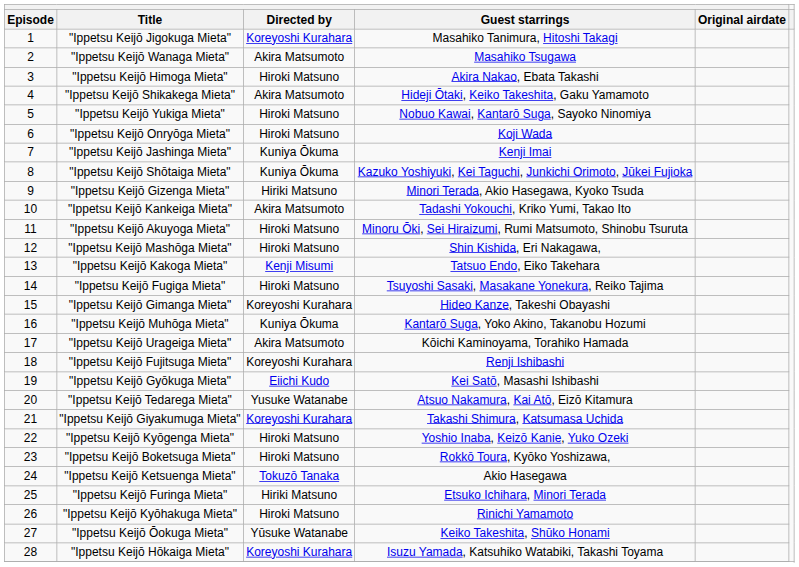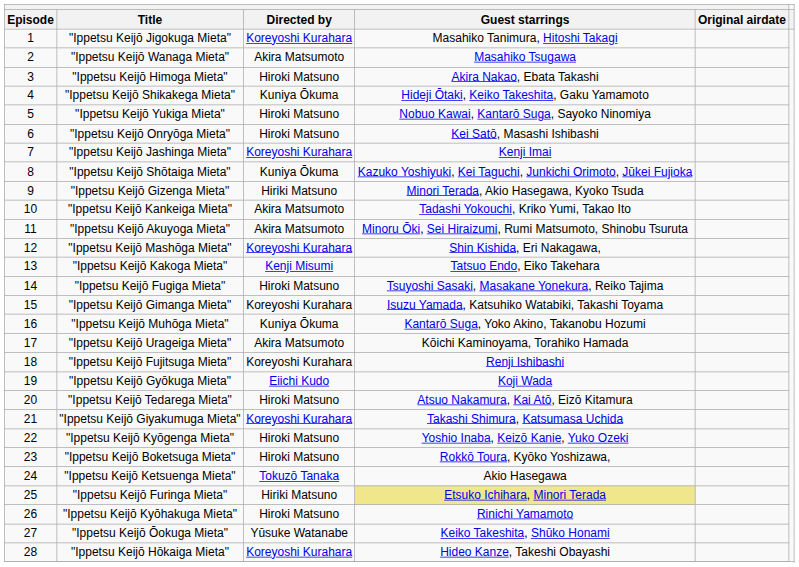 <table class="wikitable" style="text-align: center;">
 <tr>
 <th colspan="5"></th>
 </tr>
 <tr>
 <th>Episode</th>
 <th>Title</th>
 <th>Directed by</th>
 <th>Guest starrings</th>
 <th>Original airdate</th>
 <th></th>
 </tr>
 <tr>
 <td>1</td>
 <td>"Ippetsu Keijō Jigokuga Mieta"</td>
 <td><a href='#'>Koreyoshi Kurahara</a></td>
 <td>Masahiko Tanimura, <a href='#'>Hitoshi Takagi</a></td>
 <td></td>
 </tr>
 <tr>
 <td>2</td>
 <td>"Ippetsu Keijō Wanaga Mieta"</td>
 <td>Akira Matsumoto</td>
 <td><a href='#'>Masahiko Tsugawa</a></td>
 <td></td>
 </tr>
 <tr>
 <td>3</td>
 <td>"Ippetsu Keijō Himoga Mieta"</td>
 <td>Hiroki Matsuno</td>
 <td><a href='#'>Akira Nakao</a>, Ebata Takashi</td>
 <td></td>
 </tr>
 <tr>
 <td>4</td>
 <td>"Ippetsu Keijō Shikakega Mieta"</td>
-<td>Akira Matsumoto</td>
+<td>Kuniya Ōkuma</td>
 <td><a href='#'>Hideji Ōtaki</a>, <a href='#'>Keiko Takeshita</a>, Gaku Yamamoto</td>
 <td></td>
 </tr>
 <tr>
 <td>5</td>
 <td>"Ippetsu Keijō Yukiga Mieta"</td>
 <td>Hiroki Matsuno</td>
 <td><a href='#'>Nobuo Kawai</a>, <a href='#'>Kantarō Suga</a>, Sayoko Ninomiya</td>
 <td></td>
 </tr>
 <tr>
 <td>6</td>
 <td>"Ippetsu Keijō Onryōga Mieta"</td>
 <td>Hiroki Matsuno</td>
-<td><a href='#'>Koji Wada</a></td>
+<td><a href='#'>Kei Satō</a>, Masashi Ishibashi</td>
 <td></td>
 </tr>
 <tr>
 <td>7</td>
 <td>"Ippetsu Keijō Jashinga Mieta"</td>
-<td>Kuniya Ōkuma</td>
+<td><a href='#'>Koreyoshi Kurahara</a></td>
 <td><a href='#'>Kenji Imai</a></td>
 <td></td>
 </tr>
 <tr>
 <td>8</td>
 <td>"Ippetsu Keijō Shōtaiga Mieta"</td>
 <td>Kuniya Ōkuma</td>
 <td><a href='#'>Kazuko Yoshiyuki</a>, <a href='#'>Kei Taguchi</a>, <a href='#'>Junkichi Orimoto</a>, <a href='#'>Jūkei Fujioka</a></td>
 <td></td>
 </tr>
 <tr>
 <td>9</td>
 <td>"Ippetsu Keijō Gizenga Mieta"</td>
 <td>Hiriki Matsuno</td>
 <td><a href='#'>Minori Terada</a>, Akio Hasegawa, Kyoko Tsuda</td>
 <td></td>
 </tr>
 <tr>
 <td>10</td>
 <td>"Ippetsu Keijō Kankeiga Mieta"</td>
 <td>Akira Matsumoto</td>
 <td><a href='#'>Tadashi Yokouchi</a>, Kriko Yumi, Takao Ito</td>
 <td></td>
 </tr>
 <tr>
 <td>11</td>
 <td>"Ippetsu Keijō Akuyoga Mieta"</td>
-<td>Hiroki Matsuno</td>
+<td>Akira Matsumoto</td>
 <td><a href='#'>Minoru Ōki</a>, <a href='#'>Sei Hiraizumi</a>, Rumi Matsumoto, Shinobu Tsuruta</td>
 <td></td>
 </tr>
 <tr>
 <td>12</td>
 <td>"Ippetsu Keijō Mashōga Mieta"</td>
-<td>Hiroki Matsuno</td>
+<td><a href='#'>Koreyoshi Kurahara</a></td>
 <td><a href='#'>Shin Kishida</a>, Eri Nakagawa,</td>
 <td></td>
 </tr>
 <tr>
 <td>13</td>
 <td>"Ippetsu Keijō Kakoga Mieta"</td>
 <td><a href='#'>Kenji Misumi</a></td>
 <td><a href='#'>Tatsuo Endo</a>, Eiko Takehara</td>
 <td></td>
 </tr>
 <tr>
 <td>14</td>
 <td>"Ippetsu Keijō Fugiga Mieta"</td>
 <td>Hiroki Matsuno</td>
 <td><a href='#'>Tsuyoshi Sasaki</a>, <a href='#'>Masakane Yonekura</a>, Reiko Tajima</td>
 <td></td>
 </tr>
 <tr>
 <td>15</td>
 <td>"Ippetsu Keijō Gimanga Mieta"</td>
 <td>Koreyoshi Kurahara</td>
-<td><a href='#'>Hideo Kanze</a>, Takeshi Obayashi</td>
+<td><a href='#'>Isuzu Yamada</a>, Katsuhiko Watabiki, Takashi Toyama</td>
 <td></td>
 </tr>
 <tr>
 <td>16</td>
 <td>"Ippetsu Keijō Muhōga Mieta"</td>
 <td>Kuniya Ōkuma</td>
 <td><a href='#'>Kantarō Suga</a>, Yoko Akino, Takanobu Hozumi</td>
 <td></td>
 </tr>
 <tr>
 <td>17</td>
 <td>"Ippetsu Keijō Urageiga Mieta"</td>
 <td>Akira Matsumoto</td>
 <td>Kōichi Kaminoyama, Torahiko Hamada</td>
 <td></td>
 </tr>
 <tr>
 <td>18</td>
 <td>"Ippetsu Keijō Fujitsuga Mieta"</td>
 <td>Koreyoshi Kurahara</td>
 <td><a href='#'>Renji Ishibashi</a></td>
 <td></td>
 </tr>
 <tr>
 <td>19</td>
 <td>"Ippetsu Keijō Gyōkuga Mieta"</td>
 <td><a href='#'>Eiichi Kudo</a></td>
-<td><a href='#'>Kei Satō</a>, Masashi Ishibashi</td>
+<td><a href='#'>Koji Wada</a></td>
 <td></td>
 </tr>
 <tr>
 <td>20</td>
 <td>"Ippetsu Keijō Tedarega Mieta"</td>
-<td>Yusuke Watanabe</td>
+<td>Hiroki Matsuno</td>
 <td><a href='#'>Atsuo Nakamura</a>, <a href='#'>Kai Atō</a>, Eizō Kitamura</td>
 <td></td>
 </tr>
 <tr>
 <td>21</td>
 <td>"Ippetsu Keijō Giyakumuga Mieta"</td>
 <td><a href='#'>Koreyoshi Kurahara</a></td>
 <td><a href='#'>Takashi Shimura</a>, <a href='#'>Katsumasa Uchida</a></td>
 <td></td>
 </tr>
 <tr>
 <td>22</td>
 <td>"Ippetsu Keijō Kyōgenga Mieta"</td>
 <td>Hiroki Matsuno</td>
 <td><a href='#'>Yoshio Inaba</a>, <a href='#'>Keizō Kanie</a>, <a href='#'>Yuko Ozeki</a></td>
 <td></td>
 </tr>
 <tr>
 <td>23</td>
 <td>"Ippetsu Keijō Boketsuga Mieta"</td>
 <td>Hiroki Matsuno</td>
 <td><a href='#'>Rokkō Toura</a>, Kyōko Yoshizawa,</td>
 <td></td>
 </tr>
 <tr>
 <td>24</td>
 <td>"Ippetsu Keijō Ketsuenga Mieta"</td>
 <td><a href='#'>Tokuzō Tanaka</a></td>
 <td>Akio Hasegawa</td>
 <td></td>
 </tr>
 <tr>
 <td>25</td>
 <td>"Ippetsu Keijō Furinga Mieta"</td>
 <td>Hiriki Matsuno</td>
-<td><a href='#'>Etsuko Ichihara</a>, <a href='#'>Minori Terada</a></td>
+<td style="background: khaki;"><a href='#'>Etsuko Ichihara</a>, <a href='#'>Minori Terada</a></td>
 <td></td>
 </tr>
 <tr>
 <td>26</td>
 <td>"Ippetsu Keijō Kyōhakuga Mieta"</td>
 <td>Hiroki Matsuno</td>
 <td><a href='#'>Rinichi Yamamoto</a></td>
 <td></td>
 </tr>
 <tr>
 <td>27</td>
 <td>"Ippetsu Keijō Ōokuga Mieta"</td>
 <td>Yūsuke Watanabe</td>
 <td><a href='#'>Keiko Takeshita</a>, <a href='#'>Shūko Honami</a></td>
 <td></td>
 </tr>
 <tr>
 <td>28</td>
 <td>"Ippetsu Keijō Hōkaiga Mieta"</td>
 <td><a href='#'>Koreyoshi Kurahara</a></td>
-<td><a href='#'>Isuzu Yamada</a>, Katsuhiko Watabiki, Takashi Toyama</td>
+<td><a href='#'>Hideo Kanze</a>, Takeshi Obayashi</td>
 <td></td>
 </tr>
 <tr>
 </tr>
 </table>
